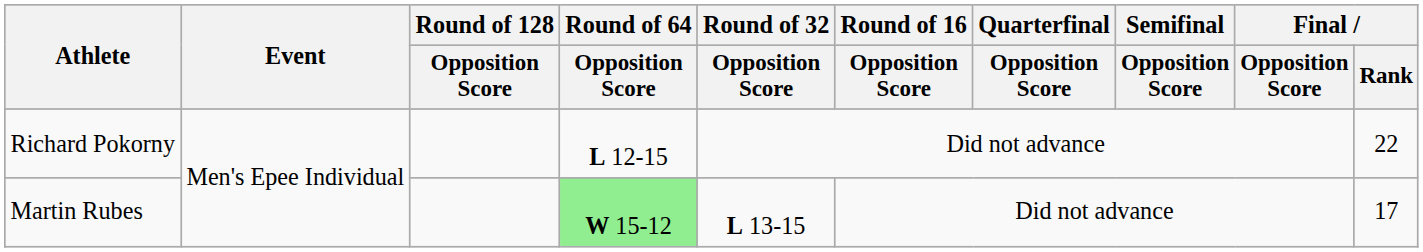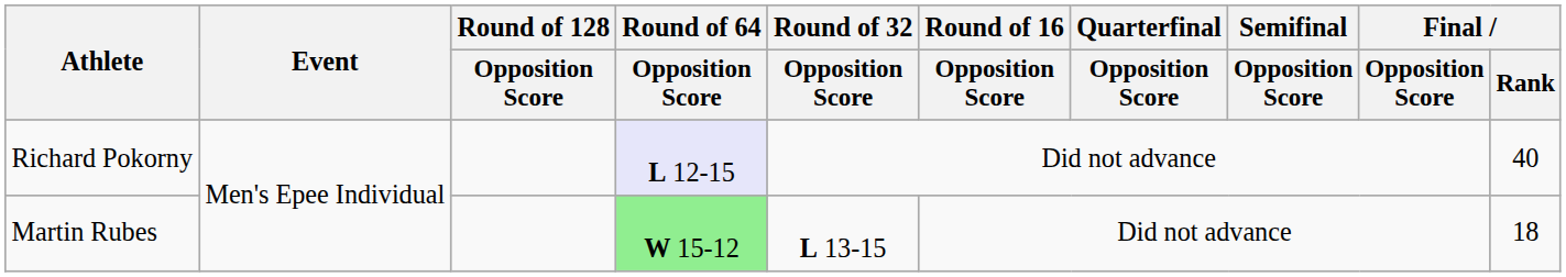 <table class="wikitable" style="font-size:90%">
 <tr>
 <th rowspan=2>Athlete</th>
 <th rowspan=2>Event</th>
 <th>Round of 128</th>
 <th>Round of 64</th>
 <th>Round of 32</th>
 <th>Round of 16</th>
 <th>Quarterfinal</th>
 <th>Semifinal</th>
 <th colspan=2>Final / </th>
 </tr>
 <tr style="font-size:95%">
 <th>Opposition<br>Score</th>
 <th>Opposition<br>Score</th>
 <th>Opposition<br>Score</th>
 <th>Opposition<br>Score</th>
 <th>Opposition<br>Score</th>
 <th>Opposition<br>Score</th>
 <th>Opposition<br>Score</th>
 <th>Rank</th>
 </tr>
 <tr align=center>
 <td align=left>Richard Pokorny</td>
 <td align=left rowspan=2>Men's Epee Individual</td>
 <td></td>
-<td><br><strong>L</strong> 12-15</td>
+<td style="background: lavender;"><br><strong>L</strong> 12-15</td>
 <td colspan=5>Did not advance</td>
-<td>22</td>
+<td>40</td>
 </tr>
 <tr align=center>
 <td align=left>Martin Rubes</td>
 <td></td>
 <td style="background: lightgreen;"><br><strong>W</strong> 15-12</td>
 <td><br><strong>L</strong> 13-15</td>
 <td colspan=4>Did not advance</td>
-<td>17</td>
+<td>18</td>
 </tr>
 </table>
